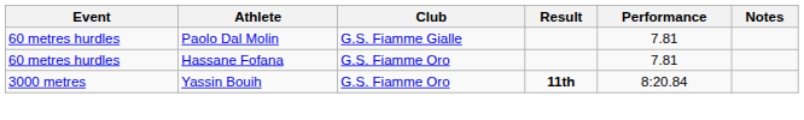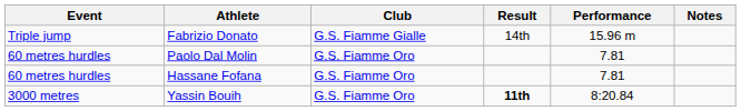 <table class="wikitable" width=65% style="font-size:90%; text-align:left;">
 <tr>
 <th>Event</th>
 <th>Athlete</th>
 <th>Club</th>
 <th>Result</th>
 <th>Performance</th>
 <th>Notes</th>
 </tr>
 <tr>
+<td><a href='#'>Triple jump</a></td>
+<td><a href='#'>Fabrizio Donato</a></td>
+<td><a href='#'>G.S. Fiamme Gialle</a></td>
+<td align=center>14th</td>
+<td align=center>15.96 m</td>
+<td align=center></td>
+</tr>
+<tr>
 <td><a href='#'>60 metres hurdles</a></td>
 <td><a href='#'>Paolo Dal Molin</a></td>
-<td><a href='#'>G.S. Fiamme Gialle</a></td>
+<td><a href='#'>G.S. Fiamme Oro</a></td>
 <td align=center></td>
 <td align=center>7.81</td>
 <td align=center></td>
 </tr>
 <tr>
 <td><a href='#'>60 metres hurdles</a></td>
 <td><a href='#'>Hassane Fofana</a></td>
 <td><a href='#'>G.S. Fiamme Oro</a></td>
 <td align=center></td>
 <td align=center>7.81</td>
 <td align=center></td>
 </tr>
 <tr>
 <td><a href='#'>3000 metres</a></td>
 <td><a href='#'>Yassin Bouih</a></td>
 <td><a href='#'>G.S. Fiamme Oro</a></td>
 <td align=center><strong>11th</strong></td>
 <td align=center>8:20.84</td>
 <td align=center></td>
 </tr>
 </table>
